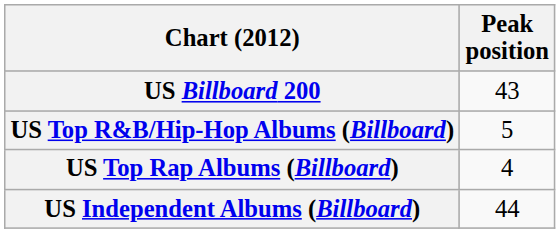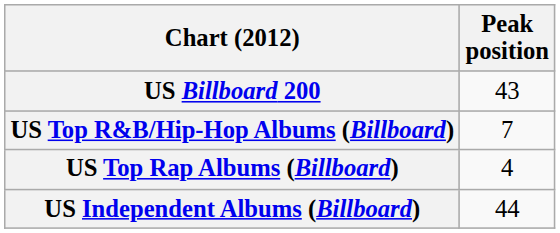 <table class="wikitable sortable plainrowheaders" style="text-align:center">
 <tr>
 <th scope="col">Chart (2012)</th>
 <th scope="col">Peak<br>position</th>
 </tr>
 <tr>
 <th scope="row">US <a href='#'><em>Billboard</em> 200</a></th>
 <td>43</td>
 </tr>
 <tr>
 <th scope="row">US <a href='#'>Top R&B/Hip-Hop Albums</a> (<em><a href='#'>Billboard</a></em>)</th>
-<td>5</td>
+<td>7</td>
 </tr>
 <tr>
 <th scope="row">US <a href='#'>Top Rap Albums</a> (<em><a href='#'>Billboard</a></em>)</th>
 <td>4</td>
 </tr>
 <tr>
 <th scope="row">US <a href='#'>Independent Albums</a> (<em><a href='#'>Billboard</a></em>)</th>
 <td>44</td>
 </tr>
 </table>
